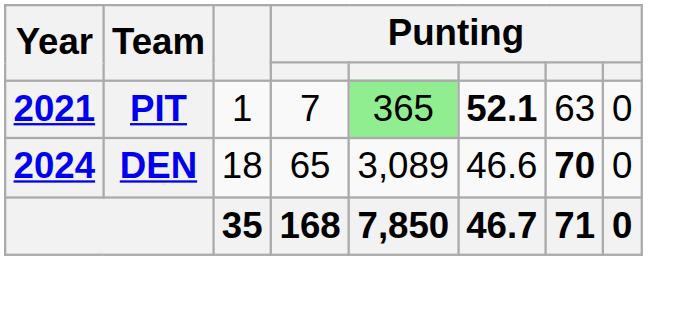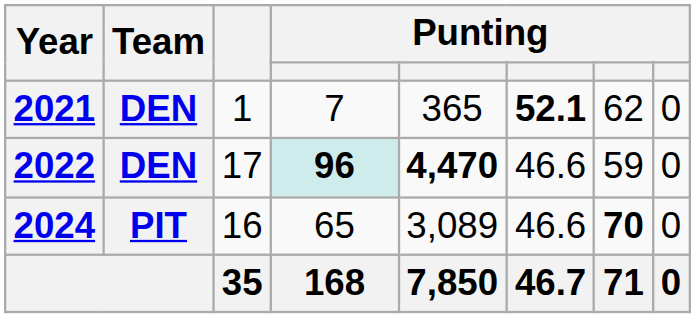 <table class="wikitable" style="text-align:center;">
 <tr>
 <th rowspan="2">Year</th>
 <th rowspan="2">Team</th>
 <th rowspan="2"></th>
 <th colspan="5">Punting</th>
 </tr>
 <tr>
 <th></th>
 <th></th>
 <th></th>
 <th></th>
 <th></th>
 </tr>
 <tr>
 <th><a href='#'>2021</a></th>
-<th><a href='#'>PIT</a></th>
+<th><a href='#'>DEN</a></th>
 <td>1</td>
 <td>7</td>
-<td style="background: lightgreen;">365</td>
+<td>365</td>
 <td><strong>52.1</strong></td>
-<td>63</td>
+<td>62</td>
+<td>0</td>
+</tr>
+<tr>
+<th><a href='#'>2022</a></th>
+<th><a href='#'>DEN</a></th>
+<td>17</td>
+<td style="background:#cfecec; width:3em;"><strong>96</strong></td>
+<td><strong>4,470</strong></td>
+<td>46.6</td>
+<td>59</td>
 <td>0</td>
 </tr>
 <tr>
 <th><a href='#'>2024</a></th>
-<th><a href='#'>DEN</a></th>
-<td>18</td>
+<th><a href='#'>PIT</a></th>
+<td>16</td>
 <td>65</td>
 <td>3,089</td>
 <td>46.6</td>
 <td><strong>70</strong></td>
 <td>0</td>
 </tr>
 <tr>
 <th colspan="2"></th>
 <th>35</th>
 <th>168</th>
 <th>7,850</th>
 <th>46.7</th>
 <th>71</th>
 <th>0</th>
 </tr>
 </table>
